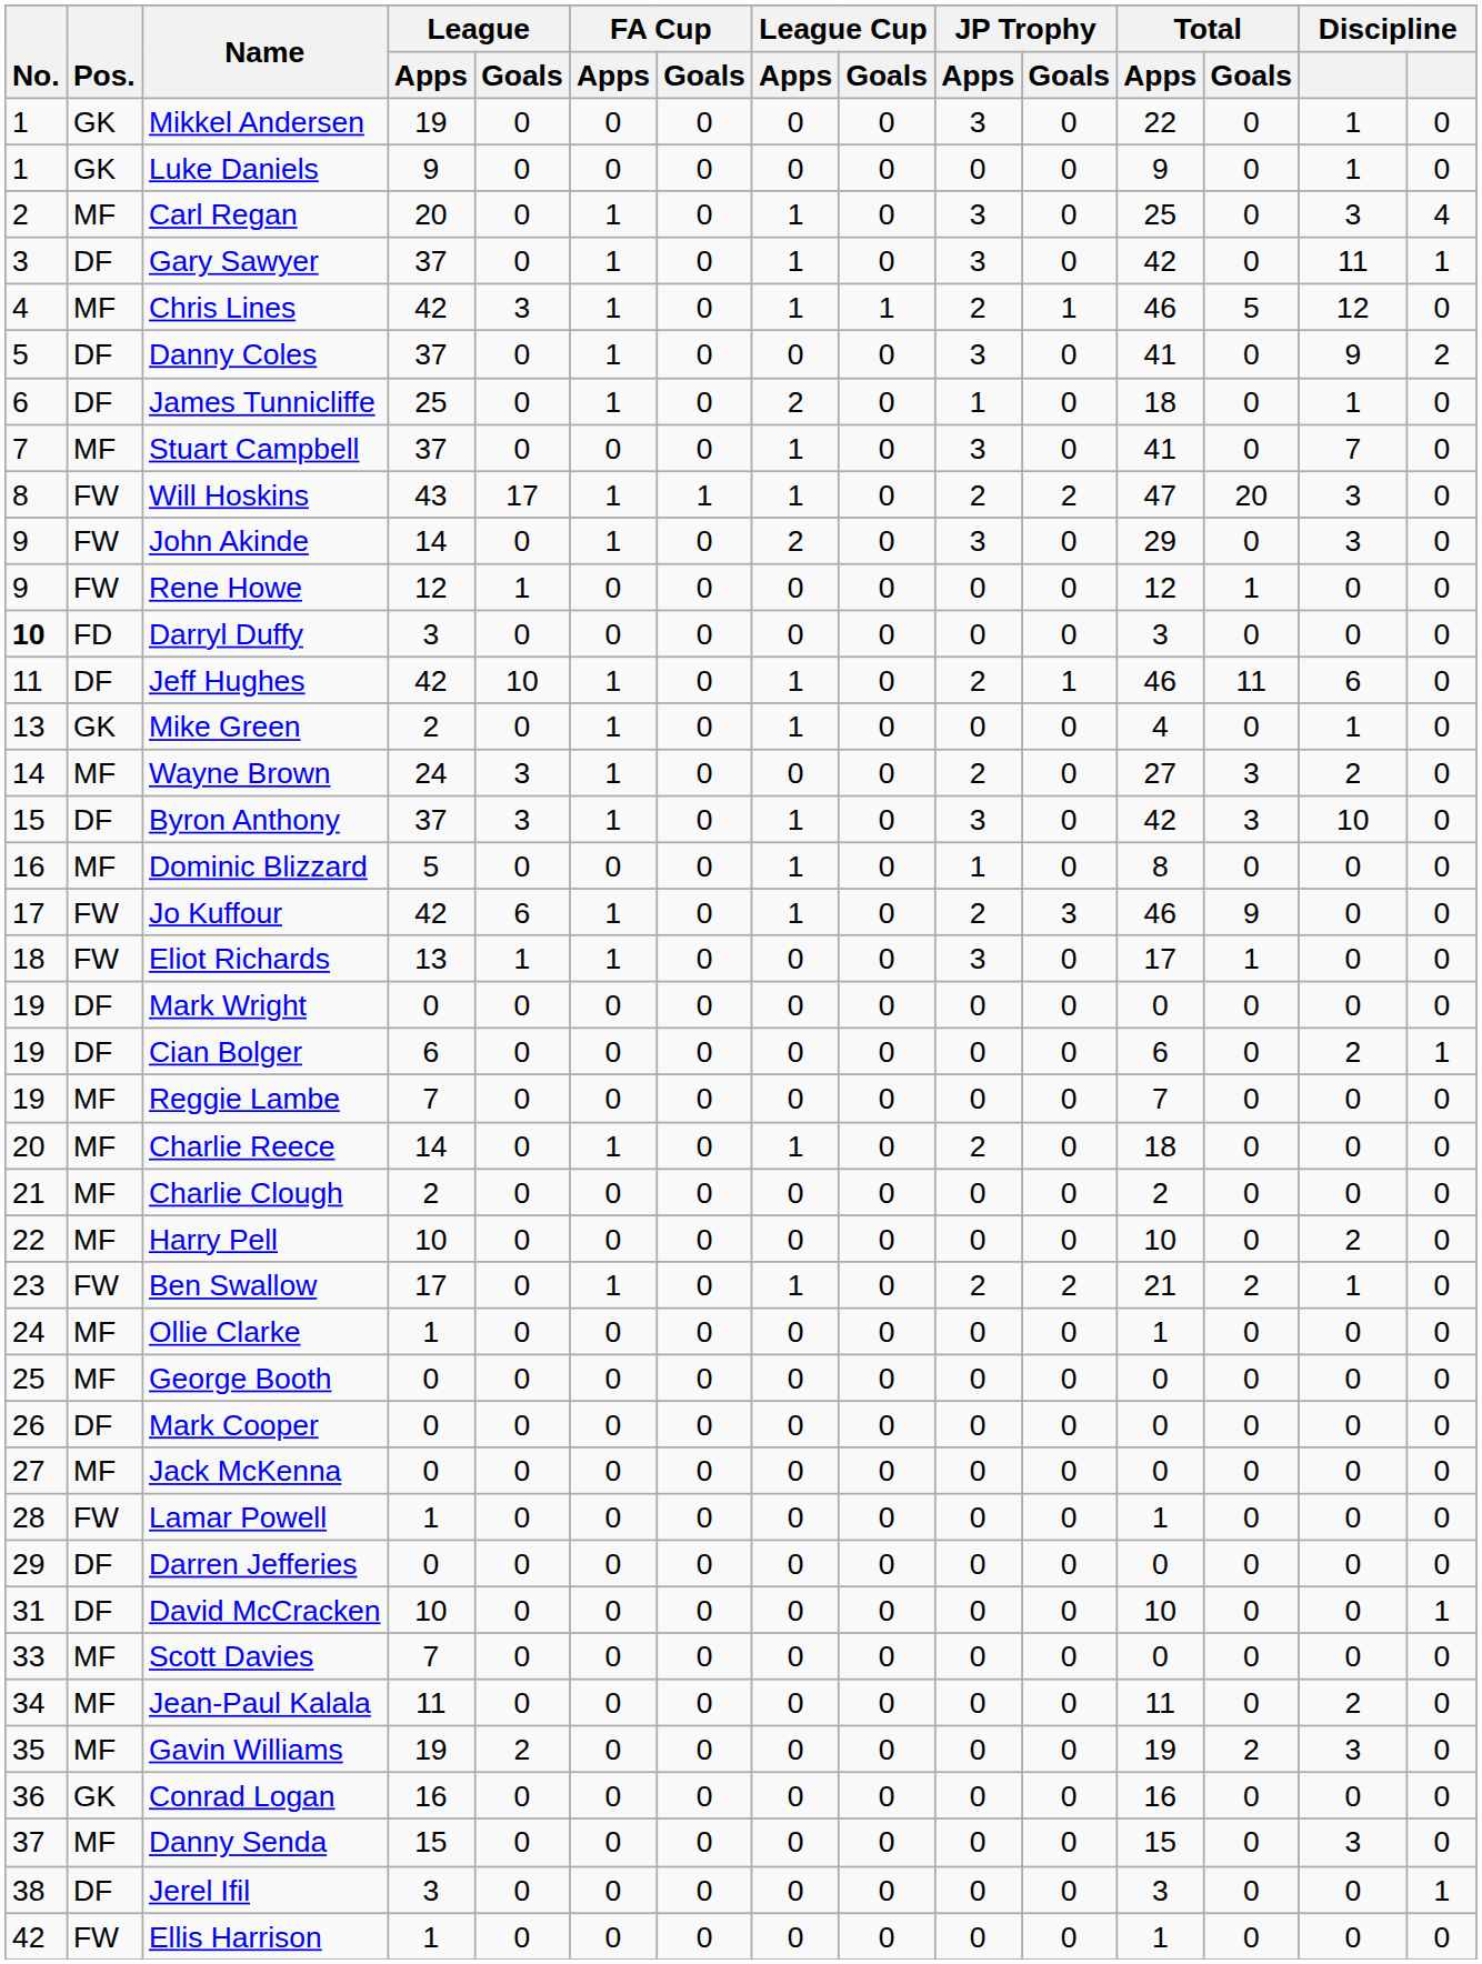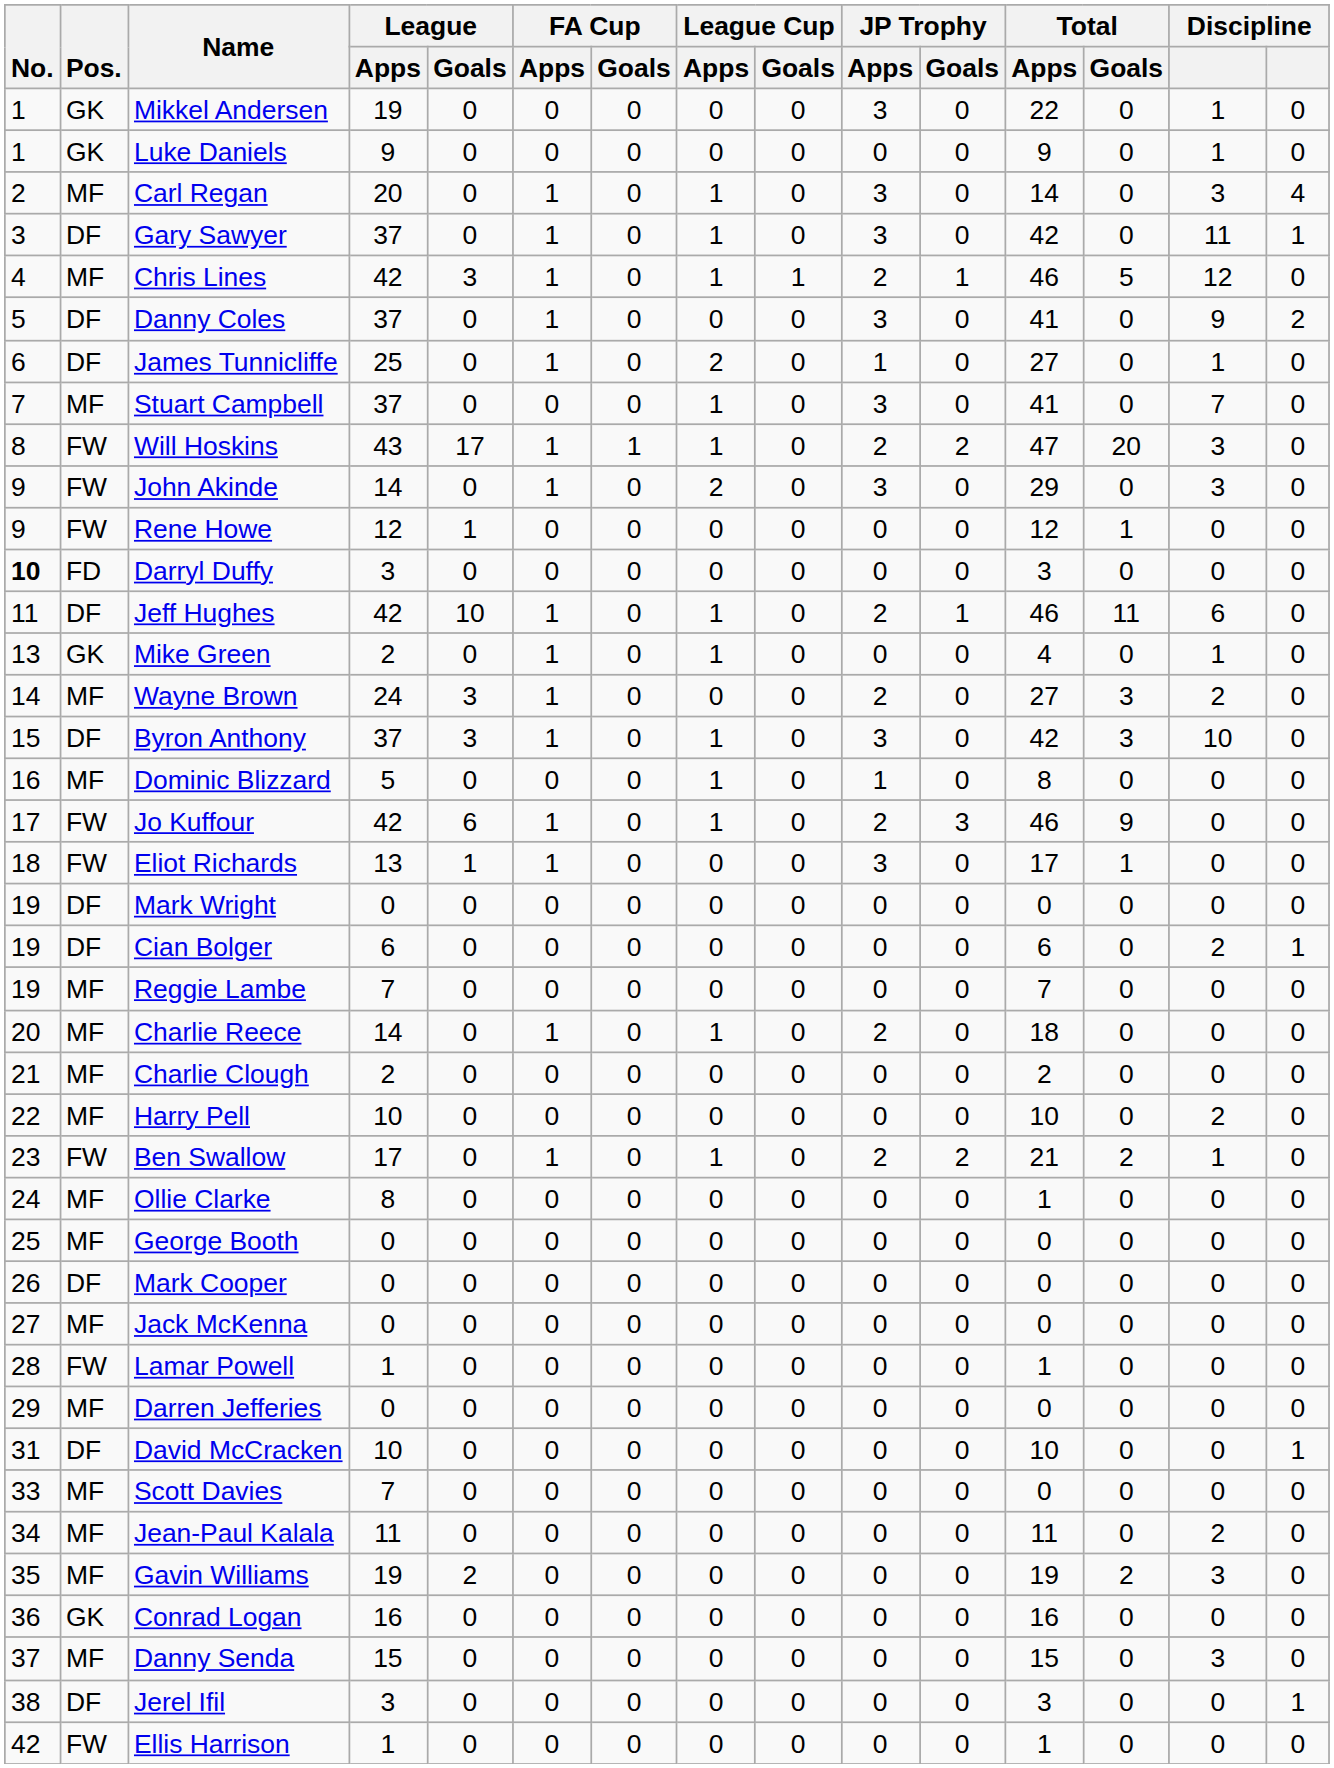 <table class="wikitable" style="text-align:center; font-size:95%">
 <tr>
 <th rowspan="2" style="vertical-align:bottom;">No.</th>
 <th rowspan="2" style="vertical-align:bottom;">Pos.</th>
 <th rowspan="2">Name</th>
 <th colspan="2" style="width:85px;">League</th>
 <th colspan="2" style="width:85px;">FA Cup</th>
 <th colspan="2" style="width:85px;">League Cup</th>
 <th colspan="2" style="width:85px;">JP Trophy</th>
 <th colspan="2" style="width:85px;">Total</th>
 <th colspan="2" style="width:85px;">Discipline</th>
 </tr>
 <tr>
 <th>Apps</th>
 <th>Goals</th>
 <th>Apps</th>
 <th>Goals</th>
 <th>Apps</th>
 <th>Goals</th>
 <th>Apps</th>
 <th>Goals</th>
 <th>Apps</th>
 <th>Goals</th>
 <th></th>
 <th></th>
 </tr>
 <tr>
 <td align="left">1</td>
 <td align="left">GK</td>
 <td align="left"> <a href='#'>Mikkel Andersen</a></td>
 <td>19</td>
 <td>0</td>
 <td>0</td>
 <td>0</td>
 <td>0</td>
 <td>0</td>
 <td>3</td>
 <td>0</td>
 <td>22</td>
 <td>0</td>
 <td>1</td>
 <td>0</td>
 </tr>
 <tr>
 <td align="left">1</td>
 <td align="left">GK</td>
 <td align="left"> <a href='#'>Luke Daniels</a></td>
 <td>9</td>
 <td>0</td>
 <td>0</td>
 <td>0</td>
 <td>0</td>
 <td>0</td>
 <td>0</td>
 <td>0</td>
 <td>9</td>
 <td>0</td>
 <td>1</td>
 <td>0</td>
 </tr>
 <tr>
 <td align="left">2</td>
 <td align="left">MF</td>
 <td align="left"> <a href='#'>Carl Regan</a></td>
 <td>20</td>
 <td>0</td>
 <td>1</td>
 <td>0</td>
 <td>1</td>
 <td>0</td>
 <td>3</td>
 <td>0</td>
-<td>25</td>
+<td>14</td>
 <td>0</td>
 <td>3</td>
 <td>4</td>
 </tr>
 <tr>
 <td align="left">3</td>
 <td align="left">DF</td>
 <td align="left"> <a href='#'>Gary Sawyer</a></td>
 <td>37</td>
 <td>0</td>
 <td>1</td>
 <td>0</td>
 <td>1</td>
 <td>0</td>
 <td>3</td>
 <td>0</td>
 <td>42</td>
 <td>0</td>
 <td>11</td>
 <td>1</td>
 </tr>
 <tr>
 <td align="left">4</td>
 <td align="left">MF</td>
 <td align="left"> <a href='#'>Chris Lines</a></td>
 <td>42</td>
 <td>3</td>
 <td>1</td>
 <td>0</td>
 <td>1</td>
 <td>1</td>
 <td>2</td>
 <td>1</td>
 <td>46</td>
 <td>5</td>
 <td>12</td>
 <td>0</td>
 </tr>
 <tr>
 <td align="left">5</td>
 <td align="left">DF</td>
 <td align="left"> <a href='#'>Danny Coles</a></td>
 <td>37</td>
 <td>0</td>
 <td>1</td>
 <td>0</td>
 <td>0</td>
 <td>0</td>
 <td>3</td>
 <td>0</td>
 <td>41</td>
 <td>0</td>
 <td>9</td>
 <td>2</td>
 </tr>
 <tr>
 <td align="left">6</td>
 <td align="left">DF</td>
 <td align="left"> <a href='#'>James Tunnicliffe</a></td>
 <td>25</td>
 <td>0</td>
 <td>1</td>
 <td>0</td>
 <td>2</td>
 <td>0</td>
 <td>1</td>
 <td>0</td>
-<td>18</td>
+<td>27</td>
 <td>0</td>
 <td>1</td>
 <td>0</td>
 </tr>
 <tr>
 <td align="left">7</td>
 <td align="left">MF</td>
 <td align="left"> <a href='#'>Stuart Campbell</a></td>
 <td>37</td>
 <td>0</td>
 <td>0</td>
 <td>0</td>
 <td>1</td>
 <td>0</td>
 <td>3</td>
 <td>0</td>
 <td>41</td>
 <td>0</td>
 <td>7</td>
 <td>0</td>
 </tr>
 <tr>
 <td align="left">8</td>
 <td align="left">FW</td>
 <td align="left"> <a href='#'>Will Hoskins</a></td>
 <td>43</td>
 <td>17</td>
 <td>1</td>
 <td>1</td>
 <td>1</td>
 <td>0</td>
 <td>2</td>
 <td>2</td>
 <td>47</td>
 <td>20</td>
 <td>3</td>
 <td>0</td>
 </tr>
 <tr>
 <td align="left">9</td>
 <td align="left">FW</td>
 <td align="left"> <a href='#'>John Akinde</a></td>
 <td>14</td>
 <td>0</td>
 <td>1</td>
 <td>0</td>
 <td>2</td>
 <td>0</td>
 <td>3</td>
 <td>0</td>
 <td>29</td>
 <td>0</td>
 <td>3</td>
 <td>0</td>
 </tr>
 <tr>
 <td align="left">9</td>
 <td align="left">FW</td>
 <td align="left"> <a href='#'>Rene Howe</a></td>
 <td>12</td>
 <td>1</td>
 <td>0</td>
 <td>0</td>
 <td>0</td>
 <td>0</td>
 <td>0</td>
 <td>0</td>
 <td>12</td>
 <td>1</td>
 <td>0</td>
 <td>0</td>
 </tr>
 <tr>
 <td align="left"><strong>10</strong></td>
 <td align="left">FD</td>
 <td align="left"> <a href='#'>Darryl Duffy</a></td>
 <td>3</td>
 <td>0</td>
 <td>0</td>
 <td>0</td>
 <td>0</td>
 <td>0</td>
 <td>0</td>
 <td>0</td>
 <td>3</td>
 <td>0</td>
 <td>0</td>
 <td>0</td>
 </tr>
 <tr>
 <td align="left">11</td>
 <td align="left">DF</td>
 <td align="left"> <a href='#'>Jeff Hughes</a></td>
 <td>42</td>
 <td>10</td>
 <td>1</td>
 <td>0</td>
 <td>1</td>
 <td>0</td>
 <td>2</td>
 <td>1</td>
 <td>46</td>
 <td>11</td>
 <td>6</td>
 <td>0</td>
 </tr>
 <tr>
 <td align="left">13</td>
 <td align="left">GK</td>
 <td align="left"> <a href='#'>Mike Green</a></td>
 <td>2</td>
 <td>0</td>
 <td>1</td>
 <td>0</td>
 <td>1</td>
 <td>0</td>
 <td>0</td>
 <td>0</td>
 <td>4</td>
 <td>0</td>
 <td>1</td>
 <td>0</td>
 </tr>
 <tr>
 <td align="left">14</td>
 <td align="left">MF</td>
 <td align="left"> <a href='#'>Wayne Brown</a></td>
 <td>24</td>
 <td>3</td>
 <td>1</td>
 <td>0</td>
 <td>0</td>
 <td>0</td>
 <td>2</td>
 <td>0</td>
 <td>27</td>
 <td>3</td>
 <td>2</td>
 <td>0</td>
 </tr>
 <tr>
 <td align="left">15</td>
 <td align="left">DF</td>
 <td align="left"> <a href='#'>Byron Anthony</a></td>
 <td>37</td>
 <td>3</td>
 <td>1</td>
 <td>0</td>
 <td>1</td>
 <td>0</td>
 <td>3</td>
 <td>0</td>
 <td>42</td>
 <td>3</td>
 <td>10</td>
 <td>0</td>
 </tr>
 <tr>
 <td align="left">16</td>
 <td align="left">MF</td>
 <td align="left"> <a href='#'>Dominic Blizzard</a></td>
 <td>5</td>
 <td>0</td>
 <td>0</td>
 <td>0</td>
 <td>1</td>
 <td>0</td>
 <td>1</td>
 <td>0</td>
 <td>8</td>
 <td>0</td>
 <td>0</td>
 <td>0</td>
 </tr>
 <tr>
 <td align="left">17</td>
 <td align="left">FW</td>
 <td align="left"> <a href='#'>Jo Kuffour</a></td>
 <td>42</td>
 <td>6</td>
 <td>1</td>
 <td>0</td>
 <td>1</td>
 <td>0</td>
 <td>2</td>
 <td>3</td>
 <td>46</td>
 <td>9</td>
 <td>0</td>
 <td>0</td>
 </tr>
 <tr>
 <td align="left">18</td>
 <td align="left">FW</td>
 <td align="left"> <a href='#'>Eliot Richards</a></td>
 <td>13</td>
 <td>1</td>
 <td>1</td>
 <td>0</td>
 <td>0</td>
 <td>0</td>
 <td>3</td>
 <td>0</td>
 <td>17</td>
 <td>1</td>
 <td>0</td>
 <td>0</td>
 </tr>
 <tr>
 <td align="left">19</td>
 <td align="left">DF</td>
 <td align="left"> <a href='#'>Mark Wright</a></td>
 <td>0</td>
 <td>0</td>
 <td>0</td>
 <td>0</td>
 <td>0</td>
 <td>0</td>
 <td>0</td>
 <td>0</td>
 <td>0</td>
 <td>0</td>
 <td>0</td>
 <td>0</td>
 </tr>
 <tr>
 <td align="left">19</td>
 <td align="left">DF</td>
 <td align="left"> <a href='#'>Cian Bolger</a></td>
 <td>6</td>
 <td>0</td>
 <td>0</td>
 <td>0</td>
 <td>0</td>
 <td>0</td>
 <td>0</td>
 <td>0</td>
 <td>6</td>
 <td>0</td>
 <td>2</td>
 <td>1</td>
 </tr>
 <tr>
 <td align="left">19</td>
 <td align="left">MF</td>
 <td align="left"> <a href='#'>Reggie Lambe</a></td>
 <td>7</td>
 <td>0</td>
 <td>0</td>
 <td>0</td>
 <td>0</td>
 <td>0</td>
 <td>0</td>
 <td>0</td>
 <td>7</td>
 <td>0</td>
 <td>0</td>
 <td>0</td>
 </tr>
 <tr>
 <td align="left">20</td>
 <td align="left">MF</td>
 <td align="left"> <a href='#'>Charlie Reece</a></td>
 <td>14</td>
 <td>0</td>
 <td>1</td>
 <td>0</td>
 <td>1</td>
 <td>0</td>
 <td>2</td>
 <td>0</td>
 <td>18</td>
 <td>0</td>
 <td>0</td>
 <td>0</td>
 </tr>
 <tr>
 <td align="left">21</td>
 <td align="left">MF</td>
 <td align="left"> <a href='#'>Charlie Clough</a></td>
 <td>2</td>
 <td>0</td>
 <td>0</td>
 <td>0</td>
 <td>0</td>
 <td>0</td>
 <td>0</td>
 <td>0</td>
 <td>2</td>
 <td>0</td>
 <td>0</td>
 <td>0</td>
 </tr>
 <tr>
 <td align="left">22</td>
 <td align="left">MF</td>
 <td align="left"> <a href='#'>Harry Pell</a></td>
 <td>10</td>
 <td>0</td>
 <td>0</td>
 <td>0</td>
 <td>0</td>
 <td>0</td>
 <td>0</td>
 <td>0</td>
 <td>10</td>
 <td>0</td>
 <td>2</td>
 <td>0</td>
 </tr>
 <tr>
 <td align="left">23</td>
 <td align="left">FW</td>
 <td align="left"> <a href='#'>Ben Swallow</a></td>
 <td>17</td>
 <td>0</td>
 <td>1</td>
 <td>0</td>
 <td>1</td>
 <td>0</td>
 <td>2</td>
 <td>2</td>
 <td>21</td>
 <td>2</td>
 <td>1</td>
 <td>0</td>
 </tr>
 <tr>
 <td align="left">24</td>
 <td align="left">MF</td>
 <td align="left"> <a href='#'>Ollie Clarke</a></td>
-<td>1</td>
+<td>8</td>
 <td>0</td>
 <td>0</td>
 <td>0</td>
 <td>0</td>
 <td>0</td>
 <td>0</td>
 <td>0</td>
 <td>1</td>
 <td>0</td>
 <td>0</td>
 <td>0</td>
 </tr>
 <tr>
 <td align="left">25</td>
 <td align="left">MF</td>
 <td align="left"> <a href='#'>George Booth</a></td>
 <td>0</td>
 <td>0</td>
 <td>0</td>
 <td>0</td>
 <td>0</td>
 <td>0</td>
 <td>0</td>
 <td>0</td>
 <td>0</td>
 <td>0</td>
 <td>0</td>
 <td>0</td>
 </tr>
 <tr>
 <td align="left">26</td>
 <td align="left">DF</td>
 <td align="left"> <a href='#'>Mark Cooper</a></td>
 <td>0</td>
 <td>0</td>
 <td>0</td>
 <td>0</td>
 <td>0</td>
 <td>0</td>
 <td>0</td>
 <td>0</td>
 <td>0</td>
 <td>0</td>
 <td>0</td>
 <td>0</td>
 </tr>
 <tr>
 <td align="left">27</td>
 <td align="left">MF</td>
 <td align="left"> <a href='#'>Jack McKenna</a></td>
 <td>0</td>
 <td>0</td>
 <td>0</td>
 <td>0</td>
 <td>0</td>
 <td>0</td>
 <td>0</td>
 <td>0</td>
 <td>0</td>
 <td>0</td>
 <td>0</td>
 <td>0</td>
 </tr>
 <tr>
 <td align="left">28</td>
 <td align="left">FW</td>
 <td align="left"> <a href='#'>Lamar Powell</a></td>
 <td>1</td>
 <td>0</td>
 <td>0</td>
 <td>0</td>
 <td>0</td>
 <td>0</td>
 <td>0</td>
 <td>0</td>
 <td>1</td>
 <td>0</td>
 <td>0</td>
 <td>0</td>
 </tr>
 <tr>
 <td align="left">29</td>
-<td align="left">DF</td>
+<td align="left">MF</td>
 <td align="left"> <a href='#'>Darren Jefferies</a></td>
 <td>0</td>
 <td>0</td>
 <td>0</td>
 <td>0</td>
 <td>0</td>
 <td>0</td>
 <td>0</td>
 <td>0</td>
 <td>0</td>
 <td>0</td>
 <td>0</td>
 <td>0</td>
 </tr>
 <tr>
 <td align="left">31</td>
 <td align="left">DF</td>
 <td align="left"> <a href='#'>David McCracken</a></td>
 <td>10</td>
 <td>0</td>
 <td>0</td>
 <td>0</td>
 <td>0</td>
 <td>0</td>
 <td>0</td>
 <td>0</td>
 <td>10</td>
 <td>0</td>
 <td>0</td>
 <td>1</td>
 </tr>
 <tr>
 <td align="left">33</td>
 <td align="left">MF</td>
 <td align="left"> <a href='#'>Scott Davies</a></td>
 <td>7</td>
 <td>0</td>
 <td>0</td>
 <td>0</td>
 <td>0</td>
 <td>0</td>
 <td>0</td>
 <td>0</td>
 <td>0</td>
 <td>0</td>
 <td>0</td>
 <td>0</td>
 </tr>
 <tr>
 <td align="left">34</td>
 <td align="left">MF</td>
 <td align="left"> <a href='#'>Jean-Paul Kalala</a></td>
 <td>11</td>
 <td>0</td>
 <td>0</td>
 <td>0</td>
 <td>0</td>
 <td>0</td>
 <td>0</td>
 <td>0</td>
 <td>11</td>
 <td>0</td>
 <td>2</td>
 <td>0</td>
 </tr>
 <tr>
 <td align="left">35</td>
 <td align="left">MF</td>
 <td align="left"> <a href='#'>Gavin Williams</a></td>
 <td>19</td>
 <td>2</td>
 <td>0</td>
 <td>0</td>
 <td>0</td>
 <td>0</td>
 <td>0</td>
 <td>0</td>
 <td>19</td>
 <td>2</td>
 <td>3</td>
 <td>0</td>
 </tr>
 <tr>
 <td align="left">36</td>
 <td align="left">GK</td>
 <td align="left"> <a href='#'>Conrad Logan</a></td>
 <td>16</td>
 <td>0</td>
 <td>0</td>
 <td>0</td>
 <td>0</td>
 <td>0</td>
 <td>0</td>
 <td>0</td>
 <td>16</td>
 <td>0</td>
 <td>0</td>
 <td>0</td>
 </tr>
 <tr>
 <td align="left">37</td>
 <td align="left">MF</td>
 <td align="left"> <a href='#'>Danny Senda</a></td>
 <td>15</td>
 <td>0</td>
 <td>0</td>
 <td>0</td>
 <td>0</td>
 <td>0</td>
 <td>0</td>
 <td>0</td>
 <td>15</td>
 <td>0</td>
 <td>3</td>
 <td>0</td>
 </tr>
 <tr>
 <td align="left">38</td>
 <td align="left">DF</td>
 <td align="left"> <a href='#'>Jerel Ifil</a></td>
 <td>3</td>
 <td>0</td>
 <td>0</td>
 <td>0</td>
 <td>0</td>
 <td>0</td>
 <td>0</td>
 <td>0</td>
 <td>3</td>
 <td>0</td>
 <td>0</td>
 <td>1</td>
 </tr>
 <tr>
 <td align="left">42</td>
 <td align="left">FW</td>
 <td align="left"> <a href='#'>Ellis Harrison</a></td>
 <td>1</td>
 <td>0</td>
 <td>0</td>
 <td>0</td>
 <td>0</td>
 <td>0</td>
 <td>0</td>
 <td>0</td>
 <td>1</td>
 <td>0</td>
 <td>0</td>
 <td>0</td>
 </tr>
 </table>
